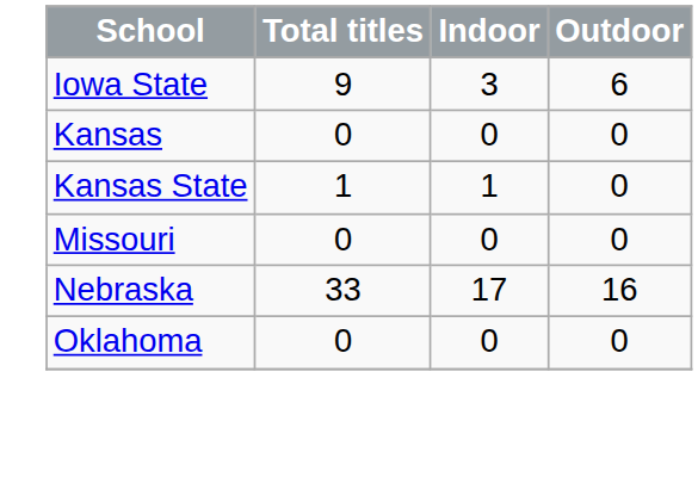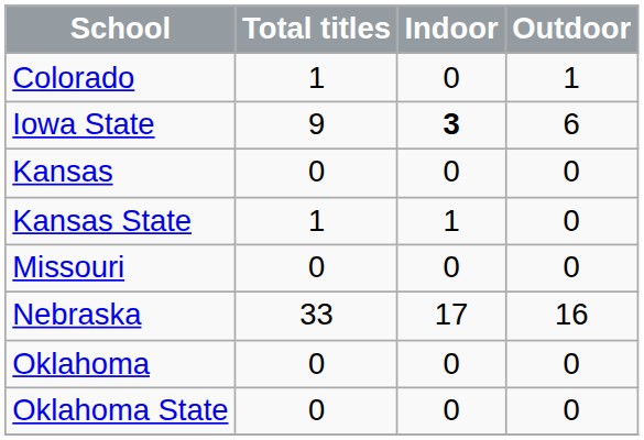 <table class="wikitable" align="right" width="auto">
 <tr>
 </tr>
 <tr>
 <th style="background:#949CA1;color:white;">School</th>
 <th style="background:#949CA1;color:white;">Total titles</th>
 <th style="background:#949CA1;color:white;">Indoor</th>
 <th style="background:#949CA1;color:white;">Outdoor</th>
 </tr>
 <tr>
+<td><a href='#'>Colorado</a></td>
+<td align="center">1</td>
+<td align="center">0</td>
+<td align="center">1</td>
+</tr>
+<tr>
 <td><a href='#'>Iowa State</a></td>
 <td align="center">9</td>
-<td align="center">3</td>
+<td align="center"><strong>3</strong></td>
 <td align="center">6</td>
 </tr>
 <tr>
 <td><a href='#'>Kansas</a></td>
 <td align="center">0</td>
 <td align="center">0</td>
 <td align="center">0</td>
 </tr>
 <tr>
 <td><a href='#'>Kansas State</a></td>
 <td align="center">1</td>
 <td align="center">1</td>
 <td align="center">0</td>
 </tr>
 <tr>
 <td><a href='#'>Missouri</a></td>
 <td align="center">0</td>
 <td align="center">0</td>
 <td align="center">0</td>
 </tr>
 <tr>
 <td><a href='#'>Nebraska</a></td>
 <td align="center">33</td>
 <td align="center">17</td>
 <td align="center">16</td>
 </tr>
 <tr>
 <td><a href='#'>Oklahoma</a></td>
 <td align="center">0</td>
 <td align="center">0</td>
 <td align="center">0</td>
 </tr>
 <tr>
+<td><a href='#'>Oklahoma State</a></td>
+<td align="center">0</td>
+<td align="center">0</td>
+<td align="center">0</td>
+</tr>
+<tr>
 </tr>
 </table>
